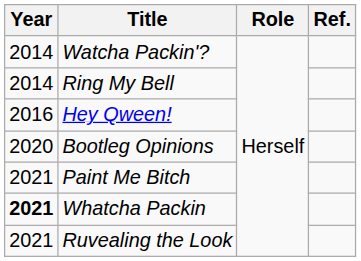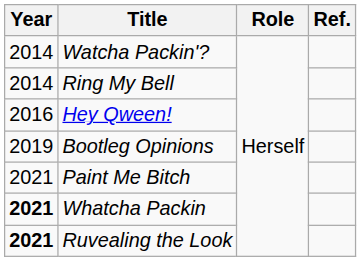 <table class="wikitable">
 <tr>
 <th>Year</th>
 <th>Title</th>
 <th>Role</th>
 <th>Ref.</th>
 </tr>
 <tr>
 <td>2014</td>
 <td><em>Watcha Packin'?</em></td>
 <td rowspan="7">Herself</td>
 <td></td>
 </tr>
 <tr>
 <td>2014</td>
 <td><em>Ring My Bell</em></td>
 <td></td>
 </tr>
 <tr>
 <td>2016</td>
 <td><em><a href='#'>Hey Qween!</a></em></td>
 <td></td>
 </tr>
 <tr>
-<td>2020</td>
+<td>2019</td>
 <td><em>Bootleg Opinions</em></td>
 <td></td>
 </tr>
 <tr>
 <td>2021</td>
 <td><em>Paint Me Bitch</em></td>
 <td></td>
 </tr>
 <tr>
 <td><strong>2021</strong></td>
 <td><em>Whatcha Packin</em></td>
 <td></td>
 </tr>
 <tr>
-<td>2021</td>
+<td><strong>2021</strong></td>
 <td><em>Ruvealing the Look</em></td>
 <td></td>
 </tr>
 </table>
